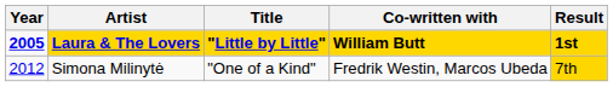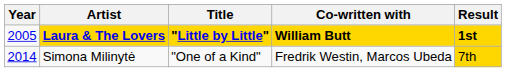 <table class="wikitable plainrowheaders">
 <tr>
 <th scope="col">Year</th>
 <th scope="col">Artist</th>
 <th scope="col">Title</th>
 <th scope="col">Co-written with</th>
 <th scope="col">Result</th>
 </tr>
 <tr>
-<td><strong><a href='#'>2005</a></strong></td>
+<td><a href='#'>2005</a></td>
 <td style="font-weight:bold;background:gold;"><a href='#'>Laura & The Lovers</a></td>
 <td style="font-weight:bold;background:gold;">"<a href='#'>Little by Little</a>"</td>
 <td style="font-weight:bold;background:gold;">William Butt</td>
 <td style="font-weight:bold;background:gold;">1st</td>
 </tr>
 <tr>
-<td><a href='#'>2012</a></td>
+<td><a href='#'>2014</a></td>
 <td>Simona Milinytė</td>
 <td>"One of a Kind"</td>
 <td>Fredrik Westin, Marcos Ubeda</td>
 <td style="background: gold;">7th</td>
 </tr>
 </table>
